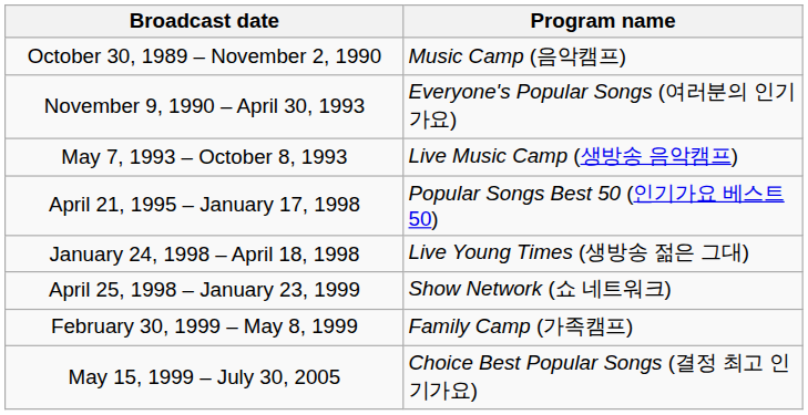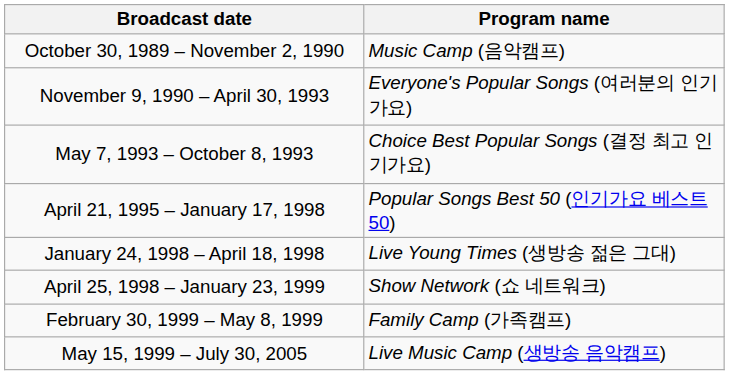 <table class="wikitable">
 <tr>
 <th width='300px'>Broadcast date</th>
 <th width='300px'>Program name</th>
 </tr>
 <tr>
 <td align="center">October 30, 1989 – November 2, 1990</td>
 <td><em>Music Camp</em> (음악캠프)</td>
 </tr>
 <tr>
 <td align="center">November 9, 1990 – April 30, 1993</td>
 <td><em>Everyone's Popular Songs</em> (여러분의 인기가요)</td>
 </tr>
 <tr>
 <td align="center">May 7, 1993 – October 8, 1993</td>
-<td><em>Live Music Camp</em> (<a href='#'>생방송 음악캠프</a>)</td>
+<td><em>Choice Best Popular Songs</em> (결정 최고 인기가요)</td>
 </tr>
 <tr>
 <td align="center">April 21, 1995 – January 17, 1998</td>
 <td><em>Popular Songs Best 50</em> (<a href='#'>인기가요 베스트 50</a>)</td>
 </tr>
 <tr>
 <td align="center">January 24, 1998 – April 18, 1998</td>
 <td><em>Live Young Times</em> (생방송 젊은 그대)</td>
 </tr>
 <tr>
 <td align="center">April 25, 1998 – January 23, 1999</td>
 <td><em>Show Network</em> (쇼 네트워크)</td>
 </tr>
 <tr>
 <td align="center">February 30, 1999 – May 8, 1999</td>
 <td><em>Family Camp</em> (가족캠프)</td>
 </tr>
 <tr>
 <td align="center">May 15, 1999 – July 30, 2005</td>
-<td><em>Choice Best Popular Songs</em> (결정 최고 인기가요)</td>
+<td><em>Live Music Camp</em> (<a href='#'>생방송 음악캠프</a>)</td>
 </tr>
 </table>
